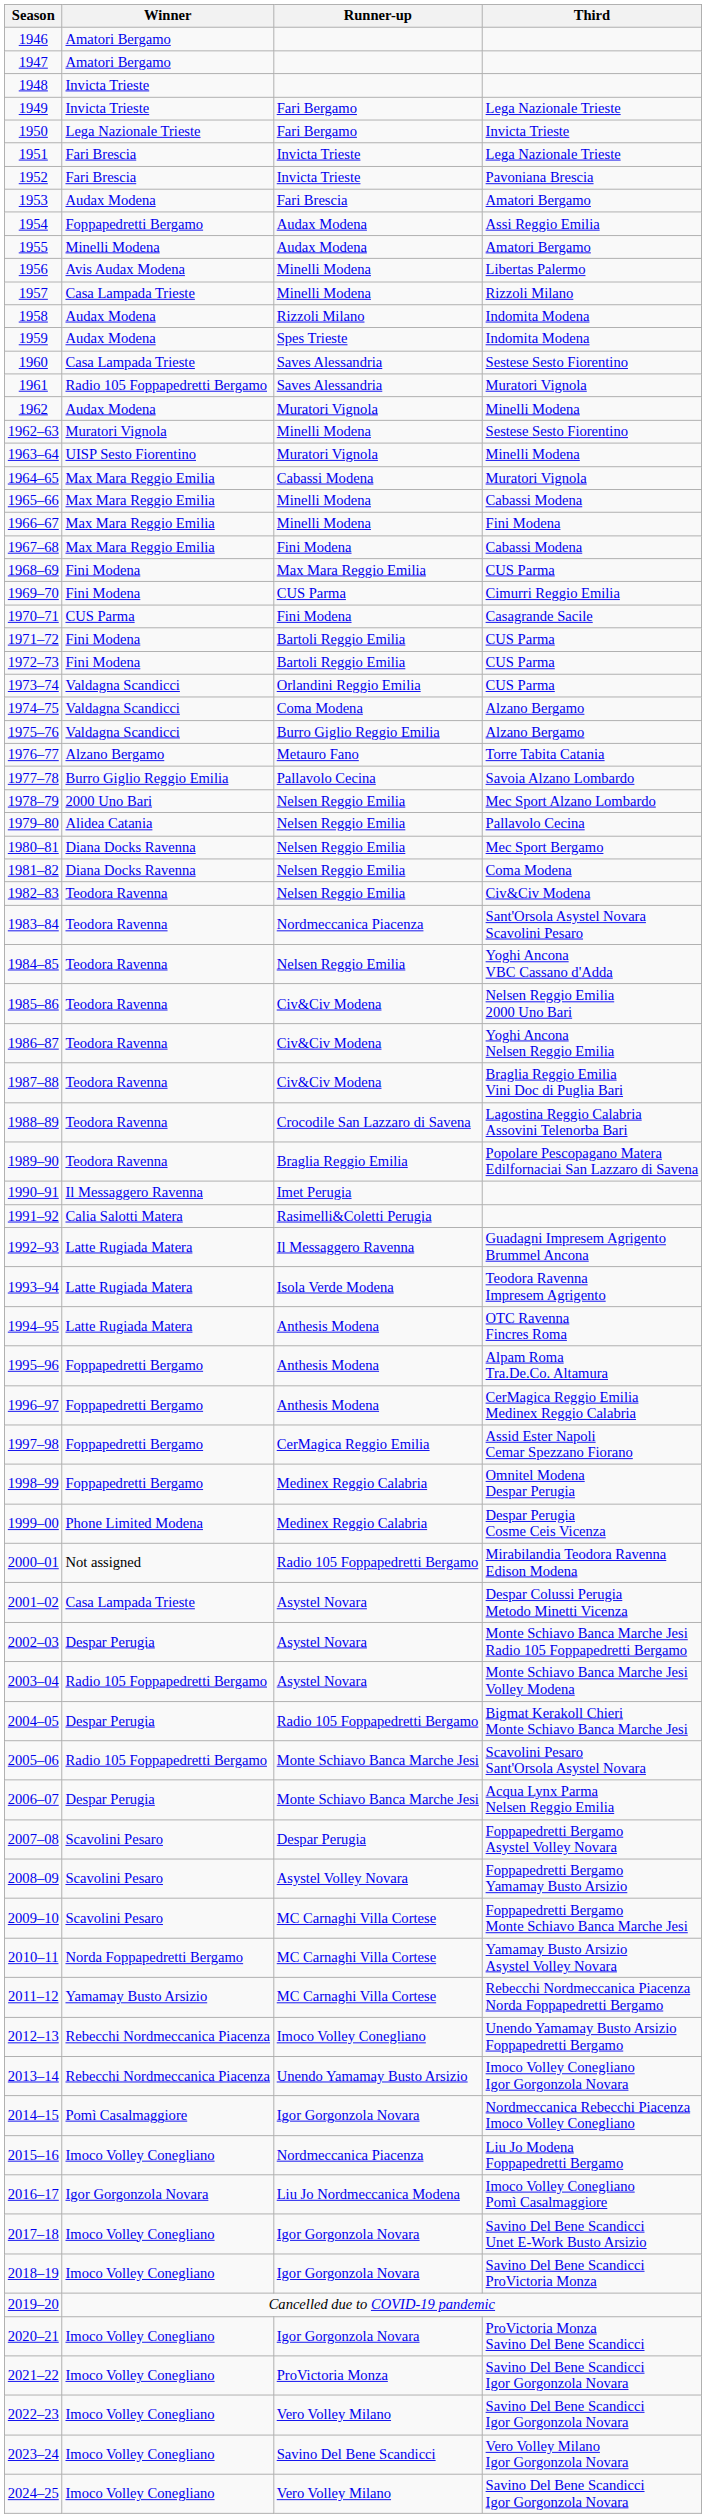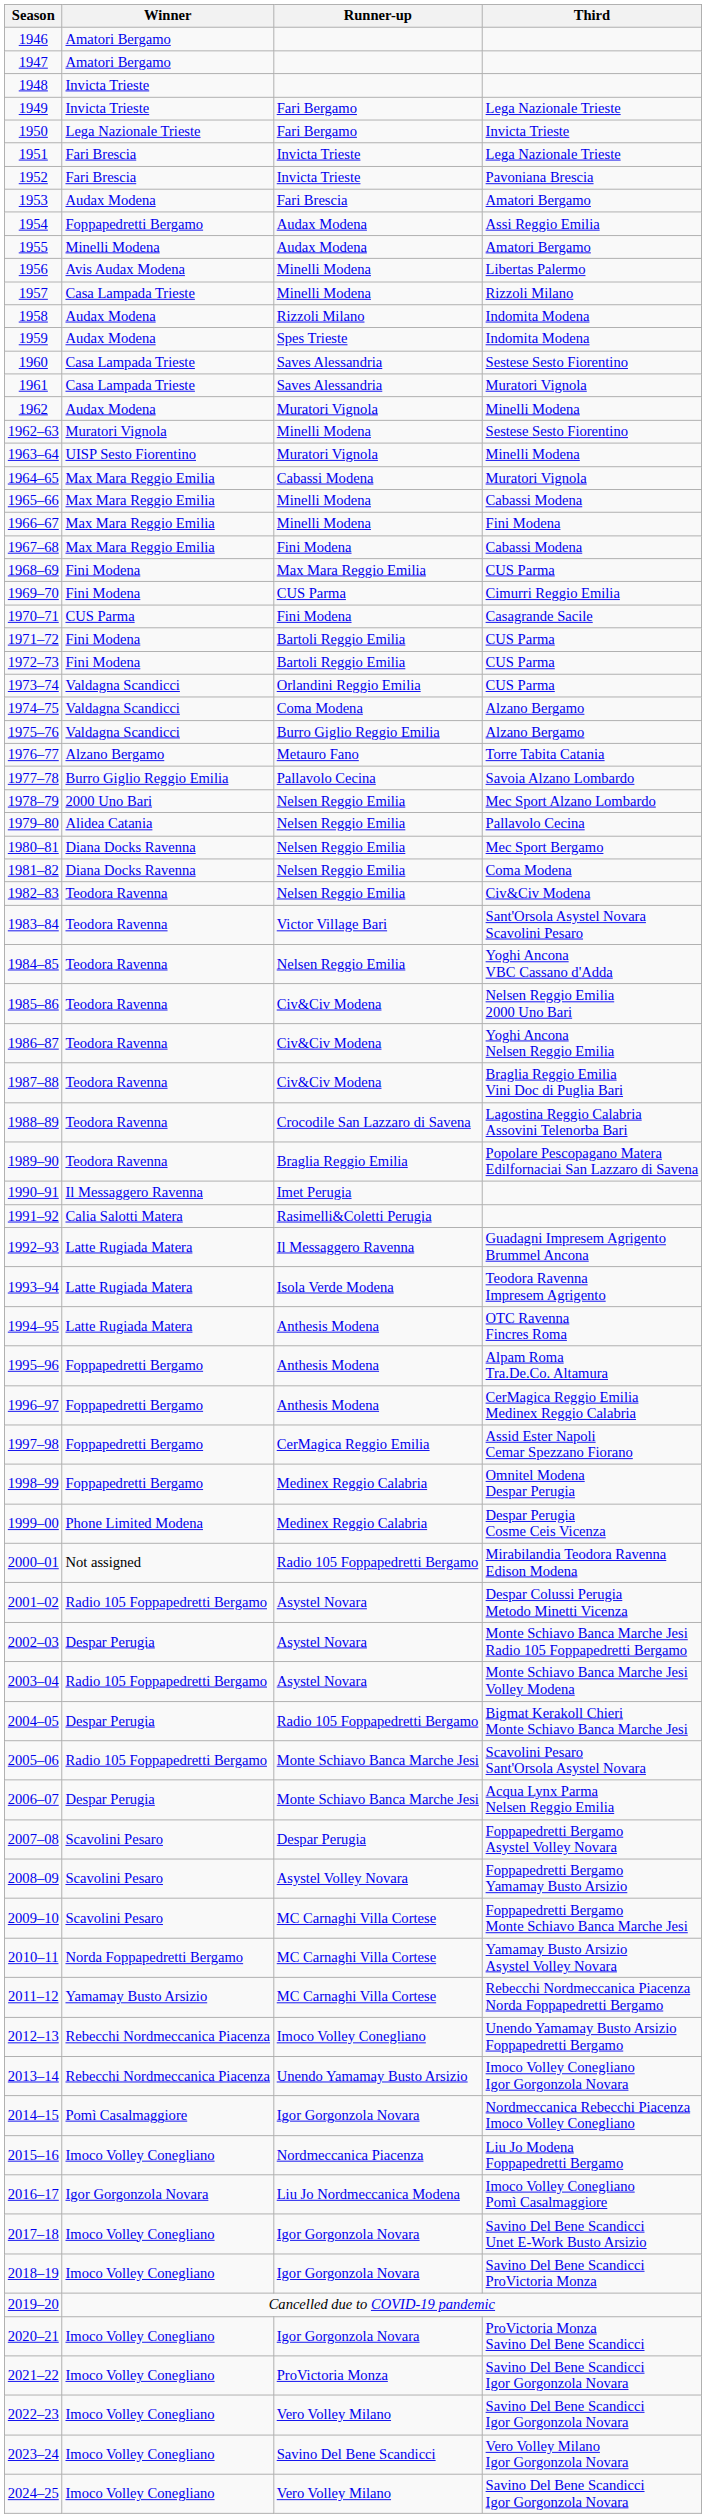 <table class="wikitable">
 <tr>
 <th>Season</th>
 <th>Winner</th>
 <th>Runner-up</th>
 <th>Third</th>
 </tr>
 <tr>
 <td align="center"><a href='#'>1946</a></td>
 <td><a href='#'>Amatori Bergamo</a></td>
 <td></td>
 <td></td>
 </tr>
 <tr>
 <td align="center"><a href='#'>1947</a></td>
 <td><a href='#'>Amatori Bergamo</a></td>
 <td></td>
 <td></td>
 </tr>
 <tr>
 <td align="center"><a href='#'>1948</a></td>
 <td><a href='#'>Invicta Trieste</a></td>
 <td></td>
 <td></td>
 </tr>
 <tr>
 <td align="center"><a href='#'>1949</a></td>
 <td><a href='#'>Invicta Trieste</a></td>
 <td><a href='#'>Fari Bergamo</a></td>
 <td><a href='#'>Lega Nazionale Trieste</a></td>
 </tr>
 <tr>
 <td align="center"><a href='#'>1950</a></td>
 <td><a href='#'>Lega Nazionale Trieste</a></td>
 <td><a href='#'>Fari Bergamo</a></td>
 <td><a href='#'>Invicta Trieste</a></td>
 </tr>
 <tr>
 <td align="center"><a href='#'>1951</a></td>
 <td><a href='#'>Fari Brescia</a></td>
 <td><a href='#'>Invicta Trieste</a></td>
 <td><a href='#'>Lega Nazionale Trieste</a></td>
 </tr>
 <tr>
 <td align="center"><a href='#'>1952</a></td>
 <td><a href='#'>Fari Brescia</a></td>
 <td><a href='#'>Invicta Trieste</a></td>
 <td><a href='#'>Pavoniana Brescia</a></td>
 </tr>
 <tr>
 <td align="center"><a href='#'>1953</a></td>
 <td><a href='#'>Audax Modena</a></td>
 <td><a href='#'>Fari Brescia</a></td>
 <td><a href='#'>Amatori Bergamo</a></td>
 </tr>
 <tr>
 <td align="center"><a href='#'>1954</a></td>
 <td><a href='#'>Foppapedretti Bergamo</a></td>
 <td><a href='#'>Audax Modena</a></td>
 <td><a href='#'>Assi Reggio Emilia</a></td>
 </tr>
 <tr>
 <td align="center"><a href='#'>1955</a></td>
 <td><a href='#'>Minelli Modena</a></td>
 <td><a href='#'>Audax Modena</a></td>
 <td><a href='#'>Amatori Bergamo</a></td>
 </tr>
 <tr>
 <td align="center"><a href='#'>1956</a></td>
 <td><a href='#'>Avis Audax Modena</a></td>
 <td><a href='#'>Minelli Modena</a></td>
 <td><a href='#'>Libertas Palermo</a></td>
 </tr>
 <tr>
 <td align="center"><a href='#'>1957</a></td>
 <td><a href='#'>Casa Lampada Trieste</a></td>
 <td><a href='#'>Minelli Modena</a></td>
 <td><a href='#'>Rizzoli Milano</a></td>
 </tr>
 <tr>
 <td align="center"><a href='#'>1958</a></td>
 <td><a href='#'>Audax Modena</a></td>
 <td><a href='#'>Rizzoli Milano</a></td>
 <td><a href='#'>Indomita Modena</a></td>
 </tr>
 <tr>
 <td align="center"><a href='#'>1959</a></td>
 <td><a href='#'>Audax Modena</a></td>
 <td><a href='#'>Spes Trieste</a></td>
 <td><a href='#'>Indomita Modena</a></td>
 </tr>
 <tr>
 <td align="center"><a href='#'>1960</a></td>
 <td><a href='#'>Casa Lampada Trieste</a></td>
 <td><a href='#'>Saves Alessandria</a></td>
 <td><a href='#'>Sestese Sesto Fiorentino</a></td>
 </tr>
 <tr>
 <td align="center"><a href='#'>1961</a></td>
-<td><a href='#'>Radio 105 Foppapedretti Bergamo</a></td>
+<td><a href='#'>Casa Lampada Trieste</a></td>
 <td><a href='#'>Saves Alessandria</a></td>
 <td><a href='#'>Muratori Vignola</a></td>
 </tr>
 <tr>
 <td align="center"><a href='#'>1962</a></td>
 <td><a href='#'>Audax Modena</a></td>
 <td><a href='#'>Muratori Vignola</a></td>
 <td><a href='#'>Minelli Modena</a></td>
 </tr>
 <tr>
 <td align="center"><a href='#'>1962–63</a></td>
 <td><a href='#'>Muratori Vignola</a></td>
 <td><a href='#'>Minelli Modena</a></td>
 <td><a href='#'>Sestese Sesto Fiorentino</a></td>
 </tr>
 <tr>
 <td align="center"><a href='#'>1963–64</a></td>
 <td><a href='#'>UISP Sesto Fiorentino</a></td>
 <td><a href='#'>Muratori Vignola</a></td>
 <td><a href='#'>Minelli Modena</a></td>
 </tr>
 <tr>
 <td align="center"><a href='#'>1964–65</a></td>
 <td><a href='#'>Max Mara Reggio Emilia</a></td>
 <td><a href='#'>Cabassi Modena</a></td>
 <td><a href='#'>Muratori Vignola</a></td>
 </tr>
 <tr>
 <td align="center"><a href='#'>1965–66</a></td>
 <td><a href='#'>Max Mara Reggio Emilia</a></td>
 <td><a href='#'>Minelli Modena</a></td>
 <td><a href='#'>Cabassi Modena</a></td>
 </tr>
 <tr>
 <td align="center"><a href='#'>1966–67</a></td>
 <td><a href='#'>Max Mara Reggio Emilia</a></td>
 <td><a href='#'>Minelli Modena</a></td>
 <td><a href='#'>Fini Modena</a></td>
 </tr>
 <tr>
 <td align="center"><a href='#'>1967–68</a></td>
 <td><a href='#'>Max Mara Reggio Emilia</a></td>
 <td><a href='#'>Fini Modena</a></td>
 <td><a href='#'>Cabassi Modena</a></td>
 </tr>
 <tr>
 <td align="center"><a href='#'>1968–69</a></td>
 <td><a href='#'>Fini Modena</a></td>
 <td><a href='#'>Max Mara Reggio Emilia</a></td>
 <td><a href='#'>CUS Parma</a></td>
 </tr>
 <tr>
 <td align="center"><a href='#'>1969–70</a></td>
 <td><a href='#'>Fini Modena</a></td>
 <td><a href='#'>CUS Parma</a></td>
 <td><a href='#'>Cimurri Reggio Emilia</a></td>
 </tr>
 <tr>
 <td align="center"><a href='#'>1970–71</a></td>
 <td><a href='#'>CUS Parma</a></td>
 <td><a href='#'>Fini Modena</a></td>
 <td><a href='#'>Casagrande Sacile</a></td>
 </tr>
 <tr>
 <td align="center"><a href='#'>1971–72</a></td>
 <td><a href='#'>Fini Modena</a></td>
 <td><a href='#'>Bartoli Reggio Emilia</a></td>
 <td><a href='#'>CUS Parma</a></td>
 </tr>
 <tr>
 <td align="center"><a href='#'>1972–73</a></td>
 <td><a href='#'>Fini Modena</a></td>
 <td><a href='#'>Bartoli Reggio Emilia</a></td>
 <td><a href='#'>CUS Parma</a></td>
 </tr>
 <tr>
 <td align="center"><a href='#'>1973–74</a></td>
 <td><a href='#'>Valdagna Scandicci</a></td>
 <td><a href='#'>Orlandini Reggio Emilia</a></td>
 <td><a href='#'>CUS Parma</a></td>
 </tr>
 <tr>
 <td align="center"><a href='#'>1974–75</a></td>
 <td><a href='#'>Valdagna Scandicci</a></td>
 <td><a href='#'>Coma Modena</a></td>
 <td><a href='#'>Alzano Bergamo</a></td>
 </tr>
 <tr>
 <td align="center"><a href='#'>1975–76</a></td>
 <td><a href='#'>Valdagna Scandicci</a></td>
 <td><a href='#'>Burro Giglio Reggio Emilia</a></td>
 <td><a href='#'>Alzano Bergamo</a></td>
 </tr>
 <tr>
 <td align="center"><a href='#'>1976–77</a></td>
 <td><a href='#'>Alzano Bergamo</a></td>
 <td><a href='#'>Metauro Fano</a></td>
 <td><a href='#'>Torre Tabita Catania</a></td>
 </tr>
 <tr>
 <td align="center"><a href='#'>1977–78</a></td>
 <td><a href='#'>Burro Giglio Reggio Emilia</a></td>
 <td><a href='#'>Pallavolo Cecina</a></td>
 <td><a href='#'>Savoia Alzano Lombardo</a></td>
 </tr>
 <tr>
 <td align="center"><a href='#'>1978–79</a></td>
 <td><a href='#'>2000 Uno Bari</a></td>
 <td><a href='#'>Nelsen Reggio Emilia</a></td>
 <td><a href='#'>Mec Sport Alzano Lombardo</a></td>
 </tr>
 <tr>
 <td align="center"><a href='#'>1979–80</a></td>
 <td><a href='#'>Alidea Catania</a></td>
 <td><a href='#'>Nelsen Reggio Emilia</a></td>
 <td><a href='#'>Pallavolo Cecina</a></td>
 </tr>
 <tr>
 <td align="center"><a href='#'>1980–81</a></td>
 <td><a href='#'>Diana Docks Ravenna</a></td>
 <td><a href='#'>Nelsen Reggio Emilia</a></td>
 <td><a href='#'>Mec Sport Bergamo</a></td>
 </tr>
 <tr>
 <td align="center"><a href='#'>1981–82</a></td>
 <td><a href='#'>Diana Docks Ravenna</a></td>
 <td><a href='#'>Nelsen Reggio Emilia</a></td>
 <td><a href='#'>Coma Modena</a></td>
 </tr>
 <tr>
 <td align="center"><a href='#'>1982–83</a></td>
 <td><a href='#'>Teodora Ravenna</a></td>
 <td><a href='#'>Nelsen Reggio Emilia</a></td>
 <td><a href='#'>Civ&Civ Modena</a></td>
 </tr>
 <tr>
 <td align="center"><a href='#'>1983–84</a></td>
 <td><a href='#'>Teodora Ravenna</a></td>
-<td><a href='#'>Nordmeccanica Piacenza</a></td>
+<td><a href='#'>Victor Village Bari</a></td>
 <td><a href='#'>Sant'Orsola Asystel Novara</a><br> <a href='#'>Scavolini Pesaro</a></td>
 </tr>
 <tr>
 <td align="center"><a href='#'>1984–85</a></td>
 <td><a href='#'>Teodora Ravenna</a></td>
 <td><a href='#'>Nelsen Reggio Emilia</a></td>
 <td><a href='#'>Yoghi Ancona</a><br><a href='#'>VBC Cassano d'Adda</a></td>
 </tr>
 <tr>
 <td align="center"><a href='#'>1985–86</a></td>
 <td><a href='#'>Teodora Ravenna</a></td>
 <td><a href='#'>Civ&Civ Modena</a></td>
 <td><a href='#'>Nelsen Reggio Emilia</a><br> <a href='#'>2000 Uno Bari</a></td>
 </tr>
 <tr>
 <td align="center"><a href='#'>1986–87</a></td>
 <td><a href='#'>Teodora Ravenna</a></td>
 <td><a href='#'>Civ&Civ Modena</a></td>
 <td><a href='#'>Yoghi Ancona</a><br><a href='#'>Nelsen Reggio Emilia</a></td>
 </tr>
 <tr>
 <td align="center"><a href='#'>1987–88</a></td>
 <td><a href='#'>Teodora Ravenna</a></td>
 <td><a href='#'>Civ&Civ Modena</a></td>
 <td><a href='#'>Braglia Reggio Emilia</a><br> <a href='#'>Vini Doc di Puglia Bari</a></td>
 </tr>
 <tr>
 <td align="center"><a href='#'>1988–89</a></td>
 <td><a href='#'>Teodora Ravenna</a></td>
 <td><a href='#'>Crocodile San Lazzaro di Savena</a></td>
 <td><a href='#'>Lagostina Reggio Calabria</a><br> <a href='#'>Assovini Telenorba Bari</a></td>
 </tr>
 <tr>
 <td align="center"><a href='#'>1989–90</a></td>
 <td><a href='#'>Teodora Ravenna</a></td>
 <td><a href='#'>Braglia Reggio Emilia</a></td>
 <td><a href='#'>Popolare Pescopagano Matera</a><br> <a href='#'>Edilfornaciai San Lazzaro di Savena</a></td>
 </tr>
 <tr>
 <td align="center"><a href='#'>1990–91</a></td>
 <td><a href='#'>Il Messaggero Ravenna</a></td>
 <td><a href='#'>Imet Perugia</a></td>
 <td></td>
 </tr>
 <tr>
 <td align="center"><a href='#'>1991–92</a></td>
 <td><a href='#'>Calia Salotti Matera</a></td>
 <td><a href='#'>Rasimelli&Coletti Perugia</a></td>
 <td></td>
 </tr>
 <tr>
 <td align="center"><a href='#'>1992–93</a></td>
 <td><a href='#'>Latte Rugiada Matera</a></td>
 <td><a href='#'>Il Messaggero Ravenna</a></td>
 <td><a href='#'>Guadagni Impresem Agrigento</a><br> <a href='#'>Brummel Ancona</a></td>
 </tr>
 <tr>
 <td align="center"><a href='#'>1993–94</a></td>
 <td><a href='#'>Latte Rugiada Matera</a></td>
 <td><a href='#'>Isola Verde Modena</a></td>
 <td><a href='#'>Teodora Ravenna</a><br> <a href='#'>Impresem Agrigento</a></td>
 </tr>
 <tr>
 <td align="center"><a href='#'>1994–95</a></td>
 <td><a href='#'>Latte Rugiada Matera</a></td>
 <td><a href='#'>Anthesis Modena</a></td>
 <td><a href='#'>OTC Ravenna</a><br> <a href='#'>Fincres Roma</a></td>
 </tr>
 <tr>
 <td align="center"><a href='#'>1995–96</a></td>
 <td><a href='#'>Foppapedretti Bergamo</a></td>
 <td><a href='#'>Anthesis Modena</a></td>
 <td><a href='#'>Alpam Roma</a><br> <a href='#'>Tra.De.Co. Altamura</a></td>
 </tr>
 <tr>
 <td align="center"><a href='#'>1996–97</a></td>
 <td><a href='#'>Foppapedretti Bergamo</a></td>
 <td><a href='#'>Anthesis Modena</a></td>
 <td><a href='#'>CerMagica Reggio Emilia</a><br> <a href='#'>Medinex Reggio Calabria</a></td>
 </tr>
 <tr>
 <td align="center"><a href='#'>1997–98</a></td>
 <td><a href='#'>Foppapedretti Bergamo</a></td>
 <td><a href='#'>CerMagica Reggio Emilia</a></td>
 <td><a href='#'>Assid Ester Napoli</a><br> <a href='#'>Cemar Spezzano Fiorano</a></td>
 </tr>
 <tr>
 <td align="center"><a href='#'>1998–99</a></td>
 <td><a href='#'>Foppapedretti Bergamo</a></td>
 <td><a href='#'>Medinex Reggio Calabria</a></td>
 <td><a href='#'>Omnitel Modena</a><br> <a href='#'>Despar Perugia</a></td>
 </tr>
 <tr>
 <td align="center"><a href='#'>1999–00</a></td>
 <td><a href='#'>Phone Limited Modena</a></td>
 <td><a href='#'>Medinex Reggio Calabria</a></td>
 <td><a href='#'>Despar Perugia</a><br> <a href='#'>Cosme Ceis Vicenza</a></td>
 </tr>
 <tr>
 <td align="center"><a href='#'>2000–01</a></td>
 <td>Not assigned</td>
 <td><a href='#'>Radio 105 Foppapedretti Bergamo</a></td>
 <td><a href='#'>Mirabilandia Teodora Ravenna</a><br> <a href='#'>Edison Modena</a></td>
 </tr>
 <tr>
 <td align="center"><a href='#'>2001–02</a></td>
-<td><a href='#'>Casa Lampada Trieste</a></td>
+<td><a href='#'>Radio 105 Foppapedretti Bergamo</a></td>
 <td><a href='#'>Asystel Novara</a></td>
 <td><a href='#'>Despar Colussi Perugia</a><br> <a href='#'>Metodo Minetti Vicenza</a></td>
 </tr>
 <tr>
 <td align="center"><a href='#'>2002–03</a></td>
 <td><a href='#'>Despar Perugia</a></td>
 <td><a href='#'>Asystel Novara</a></td>
 <td><a href='#'>Monte Schiavo Banca Marche Jesi</a><br> <a href='#'>Radio 105 Foppapedretti Bergamo</a></td>
 </tr>
 <tr>
 <td align="center"><a href='#'>2003–04</a></td>
 <td><a href='#'>Radio 105 Foppapedretti Bergamo</a></td>
 <td><a href='#'>Asystel Novara</a></td>
 <td><a href='#'>Monte Schiavo Banca Marche Jesi</a><br> <a href='#'>Volley Modena</a></td>
 </tr>
 <tr>
 <td align="center"><a href='#'>2004–05</a></td>
 <td><a href='#'>Despar Perugia</a></td>
 <td><a href='#'>Radio 105 Foppapedretti Bergamo</a></td>
 <td><a href='#'>Bigmat Kerakoll Chieri</a><br> <a href='#'>Monte Schiavo Banca Marche Jesi</a></td>
 </tr>
 <tr>
 <td align="center"><a href='#'>2005–06</a></td>
 <td><a href='#'>Radio 105 Foppapedretti Bergamo</a></td>
 <td><a href='#'>Monte Schiavo Banca Marche Jesi</a></td>
 <td><a href='#'>Scavolini Pesaro</a><br> <a href='#'>Sant'Orsola Asystel Novara</a></td>
 </tr>
 <tr>
 <td align="center"><a href='#'>2006–07</a></td>
 <td><a href='#'>Despar Perugia</a></td>
 <td><a href='#'>Monte Schiavo Banca Marche Jesi</a></td>
 <td><a href='#'>Acqua Lynx Parma</a><br><a href='#'>Nelsen Reggio Emilia</a></td>
 </tr>
 <tr>
 <td align="center"><a href='#'>2007–08</a></td>
 <td><a href='#'>Scavolini Pesaro</a></td>
 <td><a href='#'>Despar Perugia</a></td>
 <td><a href='#'>Foppapedretti Bergamo</a><br> <a href='#'>Asystel Volley Novara</a></td>
 </tr>
 <tr>
 <td align="center"><a href='#'>2008–09</a></td>
 <td><a href='#'>Scavolini Pesaro</a></td>
 <td><a href='#'>Asystel Volley Novara</a></td>
 <td><a href='#'>Foppapedretti Bergamo</a><br> <a href='#'>Yamamay Busto Arsizio</a></td>
 </tr>
 <tr>
 <td align="center"><a href='#'>2009–10</a></td>
 <td><a href='#'>Scavolini Pesaro</a></td>
 <td><a href='#'>MC Carnaghi Villa Cortese</a></td>
 <td><a href='#'>Foppapedretti Bergamo</a><br> <a href='#'>Monte Schiavo Banca Marche Jesi</a></td>
 </tr>
 <tr>
 <td align="center"><a href='#'>2010–11</a></td>
 <td><a href='#'>Norda Foppapedretti Bergamo</a></td>
 <td><a href='#'>MC Carnaghi Villa Cortese</a></td>
 <td><a href='#'>Yamamay Busto Arsizio</a><br> <a href='#'>Asystel Volley Novara</a></td>
 </tr>
 <tr>
 <td align="center"><a href='#'>2011–12</a></td>
 <td><a href='#'>Yamamay Busto Arsizio</a></td>
 <td><a href='#'>MC Carnaghi Villa Cortese</a></td>
 <td><a href='#'>Rebecchi Nordmeccanica Piacenza</a><br> <a href='#'>Norda Foppapedretti Bergamo</a></td>
 </tr>
 <tr>
 <td align="center"><a href='#'>2012–13</a></td>
 <td><a href='#'>Rebecchi Nordmeccanica Piacenza</a></td>
 <td><a href='#'>Imoco Volley Conegliano</a></td>
 <td><a href='#'>Unendo Yamamay Busto Arsizio</a><br> <a href='#'>Foppapedretti Bergamo</a></td>
 </tr>
 <tr>
 <td align="center"><a href='#'>2013–14</a></td>
 <td><a href='#'>Rebecchi Nordmeccanica Piacenza</a></td>
 <td><a href='#'>Unendo Yamamay Busto Arsizio</a></td>
 <td><a href='#'>Imoco Volley Conegliano</a><br> <a href='#'>Igor Gorgonzola Novara</a></td>
 </tr>
 <tr>
 <td align="center"><a href='#'>2014–15</a></td>
 <td><a href='#'>Pomì Casalmaggiore</a></td>
 <td><a href='#'>Igor Gorgonzola Novara</a></td>
 <td><a href='#'>Nordmeccanica Rebecchi Piacenza</a><br> <a href='#'>Imoco Volley Conegliano</a></td>
 </tr>
 <tr>
 <td align="center"><a href='#'>2015–16</a></td>
 <td><a href='#'>Imoco Volley Conegliano</a></td>
 <td><a href='#'>Nordmeccanica Piacenza</a></td>
 <td><a href='#'>Liu Jo Modena</a><br> <a href='#'>Foppapedretti Bergamo</a></td>
 </tr>
 <tr>
 <td align="center"><a href='#'>2016–17</a></td>
 <td><a href='#'>Igor Gorgonzola Novara</a></td>
 <td><a href='#'>Liu Jo Nordmeccanica Modena</a></td>
 <td><a href='#'>Imoco Volley Conegliano</a><br> <a href='#'>Pomì Casalmaggiore</a></td>
 </tr>
 <tr>
 <td align="center"><a href='#'>2017–18</a></td>
 <td><a href='#'>Imoco Volley Conegliano</a></td>
 <td><a href='#'>Igor Gorgonzola Novara</a></td>
 <td><a href='#'>Savino Del Bene Scandicci</a><br> <a href='#'>Unet E-Work Busto Arsizio</a></td>
 </tr>
 <tr>
 <td align="center"><a href='#'>2018–19</a></td>
 <td><a href='#'>Imoco Volley Conegliano</a></td>
 <td><a href='#'>Igor Gorgonzola Novara</a></td>
 <td><a href='#'>Savino Del Bene Scandicci</a><br> <a href='#'>ProVictoria Monza</a></td>
 </tr>
 <tr>
 <td align="center"><a href='#'>2019–20</a></td>
 <td ! colspan=3 align="center"><em>Cancelled due to <a href='#'>COVID-19 pandemic</a></em></td>
 </tr>
 <tr>
 <td align="center"><a href='#'>2020–21</a></td>
 <td><a href='#'>Imoco Volley Conegliano</a></td>
 <td><a href='#'>Igor Gorgonzola Novara</a></td>
 <td><a href='#'>ProVictoria Monza</a><br> <a href='#'>Savino Del Bene Scandicci</a></td>
 </tr>
 <tr>
 <td align="center"><a href='#'>2021–22</a></td>
 <td><a href='#'>Imoco Volley Conegliano</a></td>
 <td><a href='#'>ProVictoria Monza</a></td>
 <td><a href='#'>Savino Del Bene Scandicci</a><br> <a href='#'>Igor Gorgonzola Novara</a></td>
 </tr>
 <tr>
 <td align="center"><a href='#'>2022–23</a></td>
 <td><a href='#'>Imoco Volley Conegliano</a></td>
 <td><a href='#'>Vero Volley Milano</a></td>
 <td><a href='#'>Savino Del Bene Scandicci</a><br> <a href='#'>Igor Gorgonzola Novara</a></td>
 </tr>
 <tr>
 <td align="center"><a href='#'>2023–24</a></td>
 <td><a href='#'>Imoco Volley Conegliano</a></td>
 <td><a href='#'>Savino Del Bene Scandicci</a></td>
 <td><a href='#'>Vero Volley Milano</a><br> <a href='#'>Igor Gorgonzola Novara</a></td>
 </tr>
 <tr>
 <td align="center"><a href='#'>2024–25</a></td>
 <td><a href='#'>Imoco Volley Conegliano</a></td>
 <td><a href='#'>Vero Volley Milano</a></td>
 <td><a href='#'>Savino Del Bene Scandicci</a><br> <a href='#'>Igor Gorgonzola Novara</a></td>
 </tr>
 </table>
